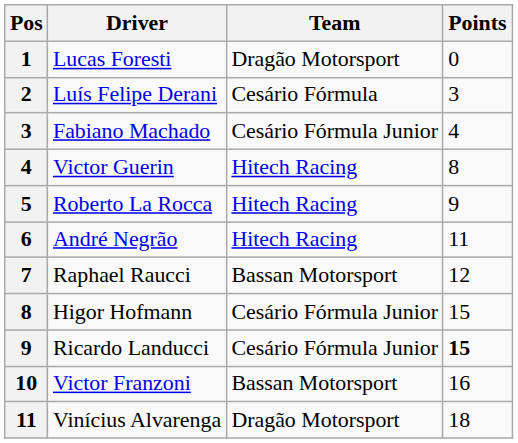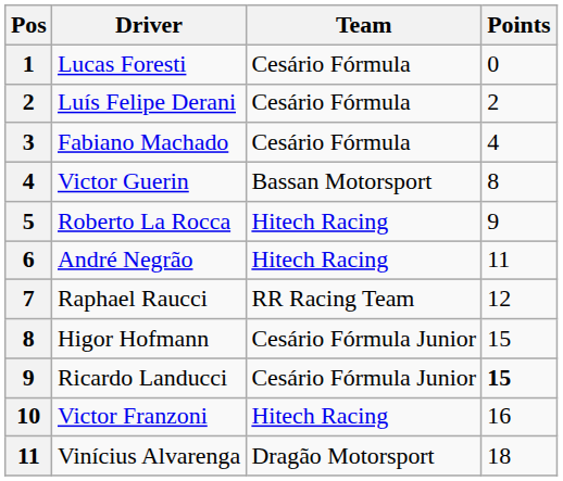 <table class="wikitable" style="font-size: 90%;">
 <tr>
 <th>Pos</th>
 <th>Driver</th>
 <th>Team</th>
 <th>Points</th>
 </tr>
 <tr>
 <th>1</th>
 <td> <a href='#'>Lucas Foresti</a></td>
-<td>Dragão Motorsport</td>
+<td>Cesário Fórmula</td>
 <td>0</td>
 </tr>
 <tr>
 <th>2</th>
 <td> <a href='#'>Luís Felipe Derani</a></td>
 <td>Cesário Fórmula</td>
-<td>3</td>
+<td>2</td>
 </tr>
 <tr>
 <th>3</th>
 <td> <a href='#'>Fabiano Machado</a></td>
-<td>Cesário Fórmula Junior</td>
+<td>Cesário Fórmula</td>
 <td>4</td>
 </tr>
 <tr>
 <th>4</th>
 <td> <a href='#'>Victor Guerin</a></td>
-<td><a href='#'>Hitech Racing</a></td>
+<td>Bassan Motorsport</td>
 <td>8</td>
 </tr>
 <tr>
 <th>5</th>
 <td> <a href='#'>Roberto La Rocca</a></td>
 <td><a href='#'>Hitech Racing</a></td>
 <td>9</td>
 </tr>
 <tr>
 <th>6</th>
 <td> <a href='#'>André Negrão</a></td>
 <td><a href='#'>Hitech Racing</a></td>
 <td>11</td>
 </tr>
 <tr>
 <th>7</th>
 <td> Raphael Raucci</td>
-<td>Bassan Motorsport</td>
+<td>RR Racing Team</td>
 <td>12</td>
 </tr>
 <tr>
 <th>8</th>
 <td> Higor Hofmann</td>
 <td>Cesário Fórmula Junior</td>
 <td>15</td>
 </tr>
 <tr>
 <th>9</th>
 <td> Ricardo Landucci</td>
 <td>Cesário Fórmula Junior</td>
 <td><strong>15</strong></td>
 </tr>
 <tr>
 <th>10</th>
 <td> <a href='#'>Victor Franzoni</a></td>
-<td>Bassan Motorsport</td>
+<td><a href='#'>Hitech Racing</a></td>
 <td>16</td>
 </tr>
 <tr>
 <th>11</th>
 <td> Vinícius Alvarenga</td>
 <td>Dragão Motorsport</td>
 <td>18</td>
 </tr>
 </table>
